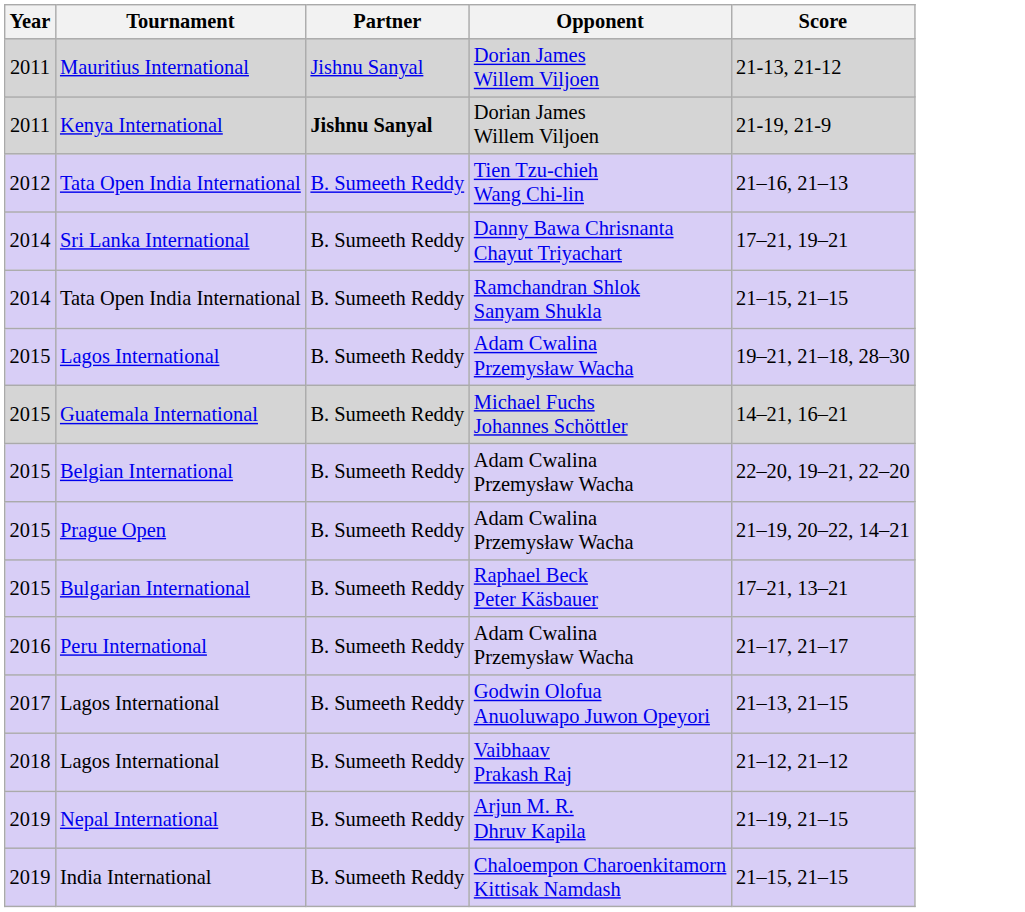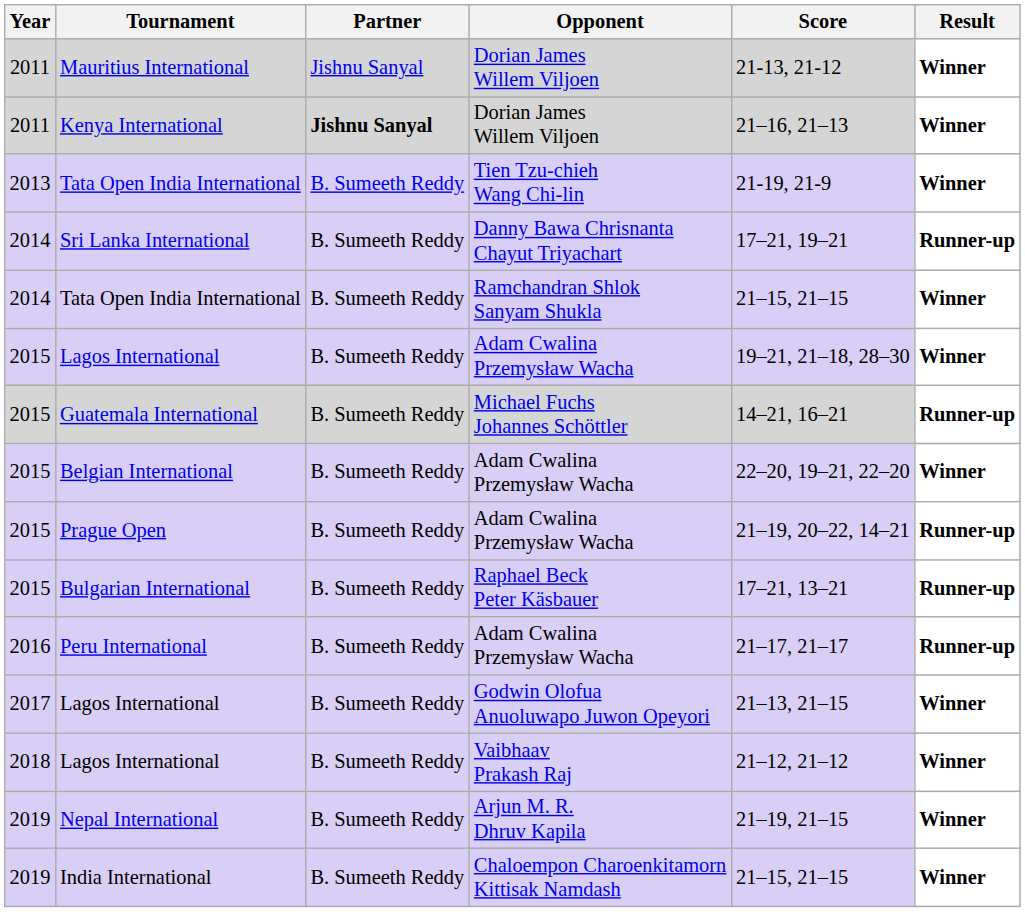 <table class="sortable wikitable" style="font-size: 90%;">
 <tr>
 <th>Year</th>
 <th>Tournament</th>
 <th>Partner</th>
 <th>Opponent</th>
 <th>Score</th>
+<th>Result</th>
 </tr>
 <tr style="background:#D5D5D5">
 <td align="center">2011</td>
 <td align="left"><a href='#'>Mauritius International</a></td>
 <td align="left"> <a href='#'>Jishnu Sanyal</a></td>
 <td align="left"> <a href='#'>Dorian James</a><br> <a href='#'>Willem Viljoen</a></td>
 <td align="left">21-13, 21-12</td>
+<td style="text-align:left; background:white"> <strong>Winner</strong></td>
 </tr>
 <tr style="background:#D5D5D5">
 <td align="center">2011</td>
 <td align="left"><a href='#'>Kenya International</a></td>
 <td align="left"><strong> Jishnu Sanyal</strong></td>
 <td align="left"> Dorian James<br> Willem Viljoen</td>
-<td align="left">21-19, 21-9</td>
+<td align="left">21–16, 21–13</td>
+<td style="text-align:left; background:white"> <strong>Winner</strong></td>
 </tr>
 <tr style="background:#D8CEF6">
-<td align="center">2012</td>
+<td align="center">2013</td>
 <td align="left"><a href='#'>Tata Open India International</a></td>
 <td align="left"> <a href='#'>B. Sumeeth Reddy</a></td>
 <td align="left"> <a href='#'>Tien Tzu-chieh</a><br> <a href='#'>Wang Chi-lin</a></td>
-<td align="left">21–16, 21–13</td>
+<td align="left">21-19, 21-9</td>
+<td style="text-align:left; background:white"> <strong>Winner</strong></td>
 </tr>
 <tr style="background:#D8CEF6">
 <td align="center">2014</td>
 <td align="left"><a href='#'>Sri Lanka International</a></td>
 <td align="left"> B. Sumeeth Reddy</td>
 <td align="left"> <a href='#'>Danny Bawa Chrisnanta</a><br> <a href='#'>Chayut Triyachart</a></td>
 <td align="left">17–21, 19–21</td>
+<td style="text-align:left; background:white"> <strong>Runner-up</strong></td>
 </tr>
 <tr style="background:#D8CEF6">
 <td align="center">2014</td>
 <td align="left">Tata Open India International</td>
 <td align="left"> B. Sumeeth Reddy</td>
 <td align="left"> <a href='#'>Ramchandran Shlok</a><br> <a href='#'>Sanyam Shukla</a></td>
 <td align="left">21–15, 21–15</td>
+<td style="text-align:left; background:white"> <strong>Winner</strong></td>
 </tr>
 <tr style="background:#D8CEF6">
 <td align="center">2015</td>
 <td align="left"><a href='#'>Lagos International</a></td>
 <td align="left"> B. Sumeeth Reddy</td>
 <td align="left"> <a href='#'>Adam Cwalina</a><br> <a href='#'>Przemysław Wacha</a></td>
 <td align="left">19–21, 21–18, 28–30</td>
+<td style="text-align:left; background:white"> <strong>Winner</strong></td>
 </tr>
 <tr style="background:#D5D5D5">
 <td align="center">2015</td>
 <td align="left"><a href='#'>Guatemala International</a></td>
 <td align="left"> B. Sumeeth Reddy</td>
 <td align="left"> <a href='#'>Michael Fuchs</a><br> <a href='#'>Johannes Schöttler</a></td>
 <td align="left">14–21, 16–21</td>
+<td style="text-align:left; background:white"> <strong>Runner-up</strong></td>
 </tr>
 <tr style="background:#D8CEF6">
 <td align="center">2015</td>
 <td align="left"><a href='#'>Belgian International</a></td>
 <td align="left"> B. Sumeeth Reddy</td>
 <td align="left"> Adam Cwalina<br> Przemysław Wacha</td>
 <td align="left">22–20, 19–21, 22–20</td>
+<td style="text-align:left; background:white"> <strong>Winner</strong></td>
 </tr>
 <tr style="background:#D8CEF6">
 <td align="center">2015</td>
 <td align="left"><a href='#'>Prague Open</a></td>
 <td align="left"> B. Sumeeth Reddy</td>
 <td align="left"> Adam Cwalina<br> Przemysław Wacha</td>
 <td align="left">21–19, 20–22, 14–21</td>
+<td style="text-align:left; background:white"> <strong>Runner-up</strong></td>
 </tr>
 <tr style="background:#D8CEF6">
 <td align="center">2015</td>
 <td align="left"><a href='#'>Bulgarian International</a></td>
 <td align="left"> B. Sumeeth Reddy</td>
 <td align="left"> <a href='#'>Raphael Beck</a><br> <a href='#'>Peter Käsbauer</a></td>
 <td align="left">17–21, 13–21</td>
+<td style="text-align:left; background:white"> <strong>Runner-up</strong></td>
 </tr>
 <tr style="background:#D8CEF6">
 <td align="center">2016</td>
 <td align="left"><a href='#'>Peru International</a></td>
 <td align="left"> B. Sumeeth Reddy</td>
 <td align="left"> Adam Cwalina<br> Przemysław Wacha</td>
 <td align="left">21–17, 21–17</td>
+<td style="text-align:left; background:white"> <strong>Runner-up</strong></td>
 </tr>
 <tr style="background:#D8CEF6">
 <td align="center">2017</td>
 <td align="left">Lagos International</td>
 <td align="left"> B. Sumeeth Reddy</td>
 <td align="left"> <a href='#'>Godwin Olofua</a><br> <a href='#'>Anuoluwapo Juwon Opeyori</a></td>
 <td align="left">21–13, 21–15</td>
+<td style="text-align:left; background:white"> <strong>Winner</strong></td>
 </tr>
 <tr style="background:#D8CEF6">
 <td align="center">2018</td>
 <td align="left">Lagos International</td>
 <td align="left"> B. Sumeeth Reddy</td>
 <td align="left"> <a href='#'>Vaibhaav</a><br> <a href='#'>Prakash Raj</a></td>
 <td align="left">21–12, 21–12</td>
+<td style="text-align:left; background:white"> <strong>Winner</strong></td>
 </tr>
 <tr style="background:#D8CEF6">
 <td align="center">2019</td>
 <td align="left"><a href='#'>Nepal International</a></td>
 <td align="left"> B. Sumeeth Reddy</td>
 <td align="left"> <a href='#'>Arjun M. R.</a><br> <a href='#'>Dhruv Kapila</a></td>
 <td align="left">21–19, 21–15</td>
+<td style="text-align:left; background:white"> <strong>Winner</strong></td>
 </tr>
 <tr style="background:#D8CEF6">
 <td align="center">2019</td>
 <td align="left">India International</td>
 <td align="left"> B. Sumeeth Reddy</td>
 <td align="left"> <a href='#'>Chaloempon Charoenkitamorn</a><br> <a href='#'>Kittisak Namdash</a></td>
 <td align="left">21–15, 21–15</td>
+<td style="text-align:left; background:white"> <strong>Winner</strong></td>
 </tr>
 </table>
